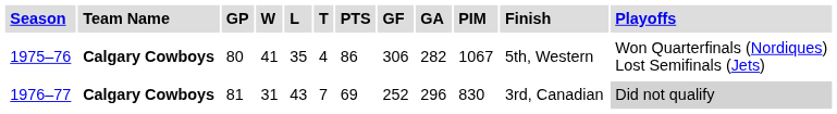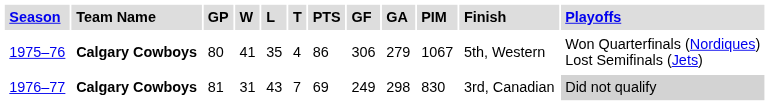 <table cellpadding=5>
 <tr bgcolor="#dddddd">
 <td><strong><a href='#'>Season</a></strong></td>
 <td><strong>Team Name</strong></td>
 <td><strong>GP</strong></td>
 <td><strong>W</strong></td>
 <td><strong>L</strong></td>
 <td><strong>T</strong></td>
 <td><strong>PTS</strong></td>
 <td><strong>GF</strong></td>
 <td><strong>GA</strong></td>
 <td><strong>PIM</strong></td>
 <td><strong>Finish</strong></td>
 <td><strong><a href='#'>Playoffs</a></strong></td>
 </tr>
 <tr>
 <td><a href='#'>1975–76</a></td>
 <td><strong>Calgary Cowboys</strong></td>
 <td>80</td>
 <td>41</td>
 <td>35</td>
 <td>4</td>
 <td>86</td>
 <td>306</td>
-<td>282</td>
+<td>279</td>
 <td>1067</td>
 <td>5th, Western</td>
 <td>Won Quarterfinals (<a href='#'>Nordiques</a>) <br> Lost Semifinals (<a href='#'>Jets</a>)</td>
 </tr>
 <tr>
 <td><a href='#'>1976–77</a></td>
 <td><strong>Calgary Cowboys</strong></td>
 <td>81</td>
 <td>31</td>
 <td>43</td>
 <td>7</td>
 <td>69</td>
-<td>252</td>
-<td>296</td>
+<td>249</td>
+<td>298</td>
 <td>830</td>
 <td>3rd, Canadian</td>
 <td style="background: lightgrey;">Did not qualify</td>
 </tr>
 </table>
